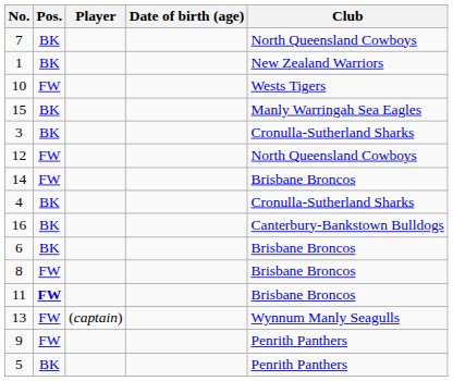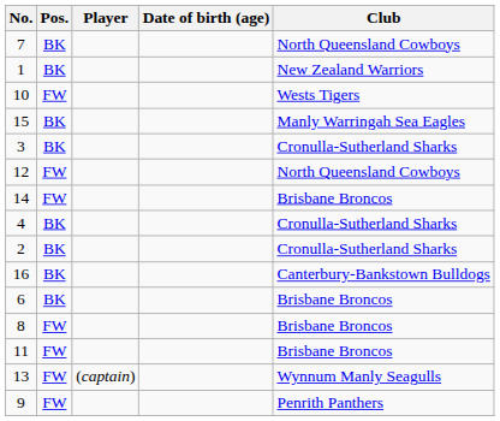 <table class="wikitable sortable">
 <tr>
 <th>No.</th>
 <th>Pos.</th>
 <th>Player</th>
 <th>Date of birth (age)</th>
 <th>Club</th>
 </tr>
 <tr>
 <td align=center>7</td>
 <td align=center><a href='#'>BK</a></td>
 <td></td>
 <td></td>
 <td> <a href='#'>North Queensland Cowboys</a></td>
 </tr>
 <tr>
 <td align=center>1</td>
 <td align=center><a href='#'>BK</a></td>
 <td></td>
 <td></td>
 <td> <a href='#'>New Zealand Warriors</a></td>
 </tr>
 <tr>
 <td align=center>10</td>
 <td align=center><a href='#'>FW</a></td>
 <td></td>
 <td></td>
 <td> <a href='#'>Wests Tigers</a></td>
 </tr>
 <tr>
 <td align=center>15</td>
 <td align=center><a href='#'>BK</a></td>
 <td></td>
 <td></td>
 <td> <a href='#'>Manly Warringah Sea Eagles</a></td>
 </tr>
 <tr>
 <td align=center>3</td>
 <td align=center><a href='#'>BK</a></td>
 <td></td>
 <td></td>
 <td> <a href='#'>Cronulla-Sutherland Sharks</a></td>
 </tr>
 <tr>
 <td align=center>12</td>
 <td align=center><a href='#'>FW</a></td>
 <td></td>
 <td></td>
 <td> <a href='#'>North Queensland Cowboys</a></td>
 </tr>
 <tr>
 <td align=center>14</td>
 <td align=center><a href='#'>FW</a></td>
 <td></td>
 <td></td>
 <td> <a href='#'>Brisbane Broncos</a></td>
 </tr>
 <tr>
 <td align=center>4</td>
 <td align=center><a href='#'>BK</a></td>
 <td></td>
 <td></td>
 <td> <a href='#'>Cronulla-Sutherland Sharks</a></td>
 </tr>
 <tr>
+<td align=center>2</td>
+<td align=center><a href='#'>BK</a></td>
+<td></td>
+<td></td>
+<td> <a href='#'>Cronulla-Sutherland Sharks</a></td>
+</tr>
+<tr>
 <td align=center>16</td>
 <td align=center><a href='#'>BK</a></td>
 <td></td>
 <td></td>
 <td> <a href='#'>Canterbury-Bankstown Bulldogs</a></td>
 </tr>
 <tr>
 <td align=center>6</td>
 <td align=center><a href='#'>BK</a></td>
 <td></td>
 <td></td>
 <td> <a href='#'>Brisbane Broncos</a></td>
 </tr>
 <tr>
 <td align=center>8</td>
 <td align=center><a href='#'>FW</a></td>
 <td></td>
 <td></td>
 <td> <a href='#'>Brisbane Broncos</a></td>
 </tr>
 <tr>
 <td align=center>11</td>
-<td align=center><strong><a href='#'>FW</a></strong></td>
+<td align=center><a href='#'>FW</a></td>
 <td></td>
 <td></td>
 <td> <a href='#'>Brisbane Broncos</a></td>
 </tr>
 <tr>
 <td align=center>13</td>
 <td align=center><a href='#'>FW</a></td>
 <td> (<em>captain</em>)</td>
 <td></td>
 <td> <a href='#'>Wynnum Manly Seagulls</a></td>
 </tr>
 <tr>
 <td align=center>9</td>
 <td align=center><a href='#'>FW</a></td>
 <td></td>
 <td></td>
 <td> <a href='#'>Penrith Panthers</a></td>
 </tr>
-<tr>
-<td align=center>5</td>
-<td align=center><a href='#'>BK</a></td>
-<td></td>
-<td></td>
-<td> <a href='#'>Penrith Panthers</a></td>
-</tr>
 </table>
